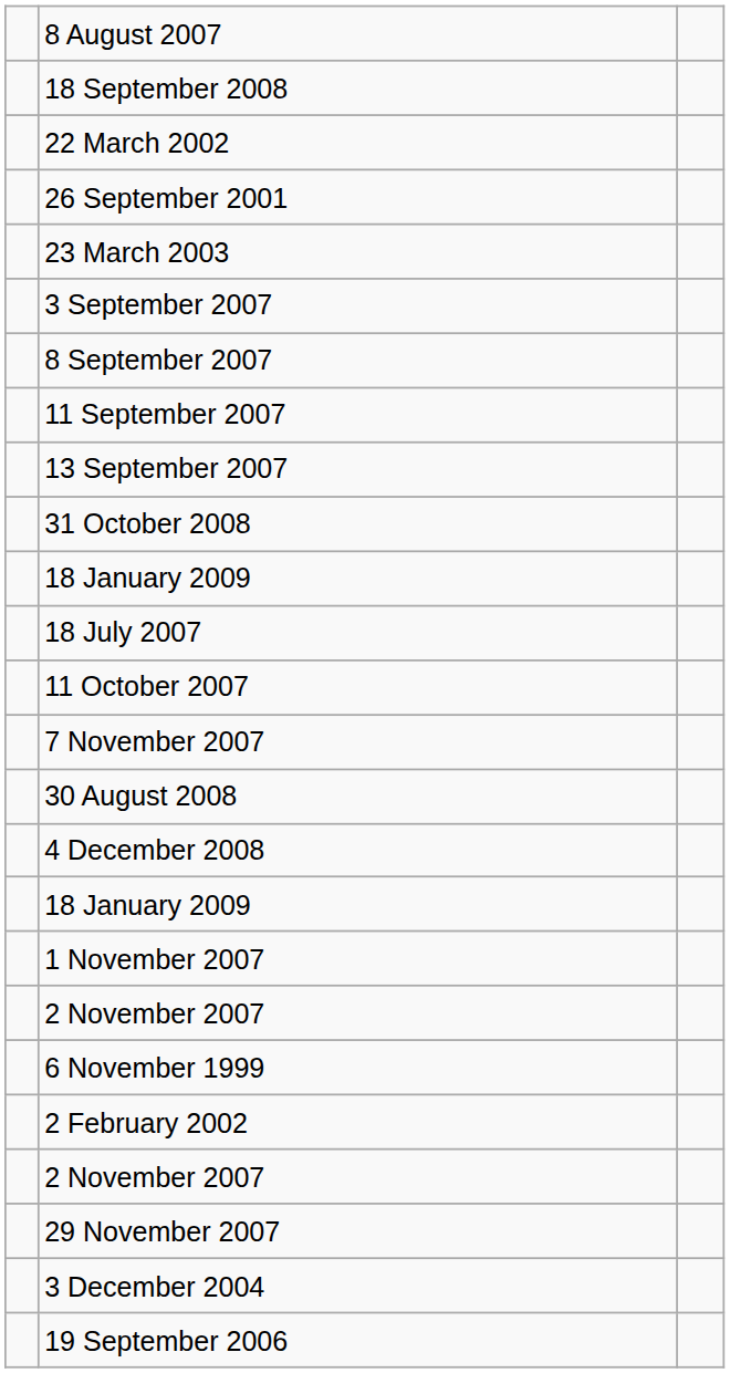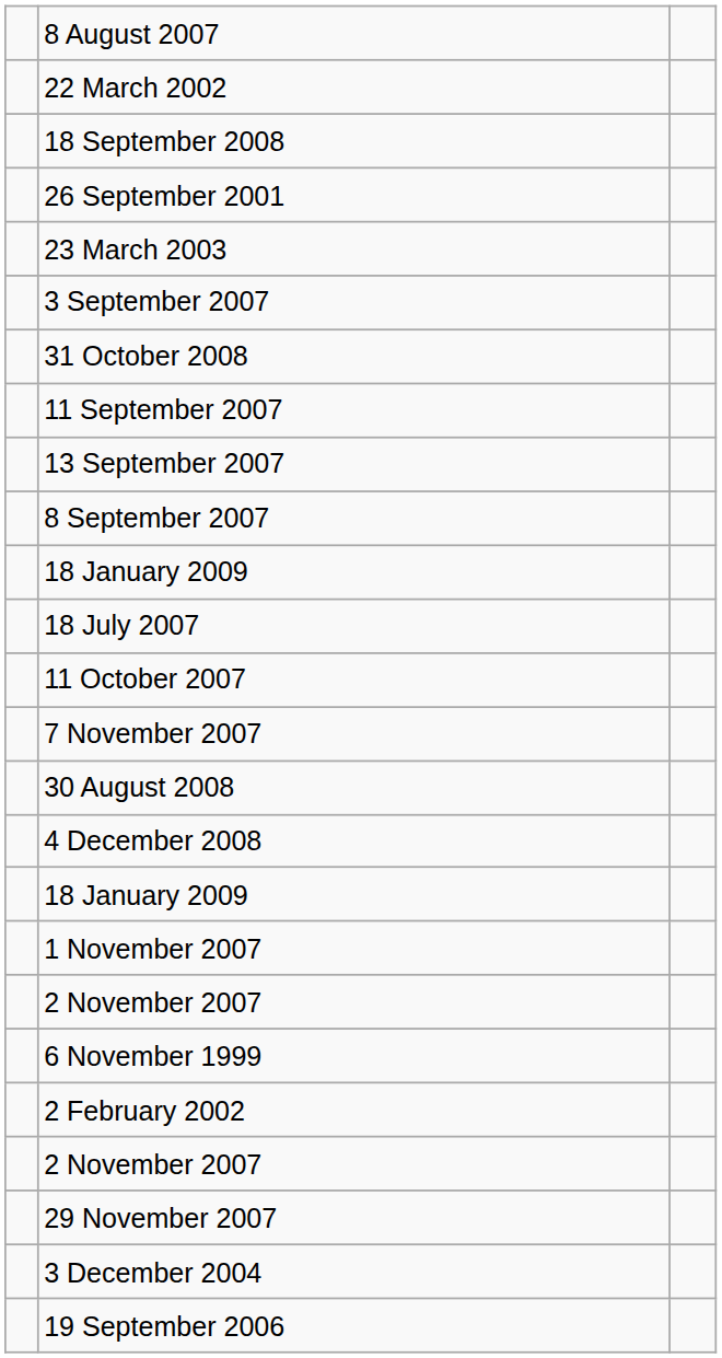 <table class="wikitable" style="font-size: 89%; float: left; width: 26em; margin-right: 1em; height: 700px">
 <tr>
 <td></td>
 <td>8 August 2007</td>
 <td></td>
 </tr>
 <tr>
 <td></td>
-<td>18 September 2008</td>
+<td>22 March 2002</td>
 <td></td>
 </tr>
 <tr>
 <td></td>
-<td>22 March 2002</td>
+<td>18 September 2008</td>
 <td></td>
 </tr>
 <tr>
 <td></td>
 <td>26 September 2001</td>
 <td></td>
 </tr>
 <tr>
 <td></td>
 <td>23 March 2003</td>
 <td></td>
 </tr>
 <tr>
 <td></td>
 <td>3 September 2007</td>
 <td></td>
 </tr>
 <tr>
 <td></td>
-<td>8 September 2007</td>
+<td>31 October 2008</td>
 <td></td>
 </tr>
 <tr>
 <td></td>
 <td>11 September 2007</td>
 <td></td>
 </tr>
 <tr>
 <td></td>
 <td>13 September 2007</td>
 <td></td>
 </tr>
 <tr>
 <td></td>
-<td>31 October 2008</td>
+<td>8 September 2007</td>
 <td></td>
 </tr>
 <tr>
 <td></td>
 <td>18 January 2009</td>
 <td></td>
 </tr>
 <tr>
 <td></td>
 <td>18 July 2007</td>
 <td></td>
 </tr>
 <tr>
 <td></td>
 <td>11 October 2007</td>
 <td></td>
 </tr>
 <tr>
 <td></td>
 <td>7 November 2007</td>
 <td></td>
 </tr>
 <tr>
 <td></td>
 <td>30 August 2008</td>
 <td></td>
 </tr>
 <tr>
 <td></td>
 <td>4 December 2008</td>
 <td></td>
 </tr>
 <tr>
 <td></td>
 <td>18 January 2009</td>
 <td></td>
 </tr>
 <tr>
 <td></td>
 <td>1 November 2007</td>
 <td></td>
 </tr>
 <tr>
 <td></td>
 <td>2 November 2007</td>
 <td></td>
 </tr>
 <tr>
 <td></td>
 <td>6 November 1999</td>
 <td> </td>
 </tr>
 <tr>
 <td></td>
 <td>2 February 2002</td>
 <td></td>
 </tr>
 <tr>
 <td></td>
 <td>2 November 2007</td>
 <td></td>
 </tr>
 <tr>
 <td></td>
 <td>29 November 2007</td>
 <td></td>
 </tr>
 <tr>
 <td></td>
 <td>3 December 2004</td>
 <td></td>
 </tr>
 <tr>
 <td></td>
 <td>19 September 2006</td>
 <td></td>
 </tr>
 </table>
